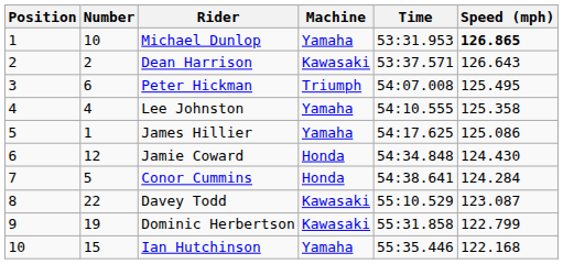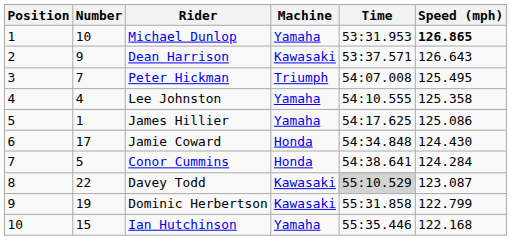 <table class="wikitable">
 <tr>
 <th>Position</th>
 <th>Number</th>
 <th>Rider</th>
 <th>Machine</th>
 <th>Time</th>
 <th>Speed (mph)</th>
 </tr>
 <tr>
 <td>1</td>
 <td>10</td>
 <td> <a href='#'>Michael Dunlop</a></td>
 <td><a href='#'>Yamaha</a></td>
 <td>53:31.953</td>
 <td><strong>126.865</strong></td>
 </tr>
 <tr>
 <td>2</td>
-<td>2</td>
+<td>9</td>
 <td> <a href='#'>Dean Harrison</a></td>
 <td><a href='#'>Kawasaki</a></td>
 <td>53:37.571</td>
 <td>126.643</td>
 </tr>
 <tr>
 <td>3</td>
-<td>6</td>
+<td>7</td>
 <td> <a href='#'>Peter Hickman</a></td>
 <td><a href='#'>Triumph</a></td>
 <td>54:07.008</td>
 <td>125.495</td>
 </tr>
 <tr>
 <td>4</td>
 <td>4</td>
 <td> Lee Johnston</td>
 <td><a href='#'>Yamaha</a></td>
 <td>54:10.555</td>
 <td>125.358</td>
 </tr>
 <tr>
 <td>5</td>
 <td>1</td>
 <td> James Hillier</td>
 <td><a href='#'>Yamaha</a></td>
 <td>54:17.625</td>
 <td>125.086</td>
 </tr>
 <tr>
 <td>6</td>
-<td>12</td>
+<td>17</td>
 <td> Jamie Coward</td>
 <td><a href='#'>Honda</a></td>
 <td>54:34.848</td>
 <td>124.430</td>
 </tr>
 <tr>
 <td>7</td>
 <td>5</td>
 <td> <a href='#'>Conor Cummins</a></td>
 <td><a href='#'>Honda</a></td>
 <td>54:38.641</td>
 <td>124.284</td>
 </tr>
 <tr>
 <td>8</td>
 <td>22</td>
 <td> Davey Todd</td>
 <td><a href='#'>Kawasaki</a></td>
-<td>55:10.529</td>
+<td style="background: lightgrey;">55:10.529</td>
 <td>123.087</td>
 </tr>
 <tr>
 <td>9</td>
 <td>19</td>
 <td> Dominic Herbertson</td>
 <td><a href='#'>Kawasaki</a></td>
 <td>55:31.858</td>
 <td>122.799</td>
 </tr>
 <tr>
 <td>10</td>
 <td>15</td>
 <td> <a href='#'>Ian Hutchinson</a></td>
 <td><a href='#'>Yamaha</a></td>
 <td>55:35.446</td>
 <td>122.168</td>
 </tr>
 </table>
